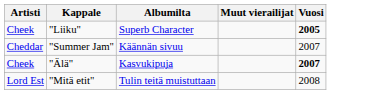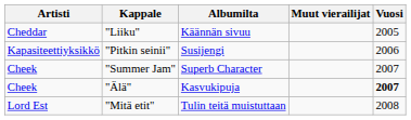 <table class="wikitable">
 <tr>
 <th><strong>Artisti</strong></th>
 <th><strong>Kappale</strong></th>
 <th><strong>Albumilta</strong></th>
 <th><strong>Muut vierailijat</strong></th>
 <th><strong>Vuosi</strong></th>
 </tr>
 <tr>
-<td><a href='#'>Cheek</a></td>
+<td><a href='#'>Cheddar</a></td>
 <td>"Liiku"</td>
-<td><a href='#'>Superb Character</a></td>
+<td><a href='#'>Käännän sivuu</a></td>
 <td></td>
-<td><strong>2005</strong></td>
+<td>2005</td>
 </tr>
 <tr>
-<td><a href='#'>Cheddar</a></td>
+<td><a href='#'>Kapasiteettiyksikkö</a></td>
+<td>"Pitkin seinii"</td>
+<td><a href='#'>Susijengi</a></td>
+<td></td>
+<td>2006</td>
+</tr>
+<tr>
+<td><a href='#'>Cheek</a></td>
 <td>"Summer Jam"</td>
-<td><a href='#'>Käännän sivuu</a></td>
+<td><a href='#'>Superb Character</a></td>
 <td></td>
 <td>2007</td>
 </tr>
 <tr>
 <td><a href='#'>Cheek</a></td>
 <td>"Älä"</td>
 <td><a href='#'>Kasvukipuja</a></td>
 <td></td>
 <td><strong>2007</strong></td>
 </tr>
 <tr>
 <td><a href='#'>Lord Est</a></td>
 <td>"Mitä etit"</td>
 <td><a href='#'>Tulin teitä muistuttaan</a></td>
 <td></td>
 <td>2008</td>
 </tr>
 </table>
